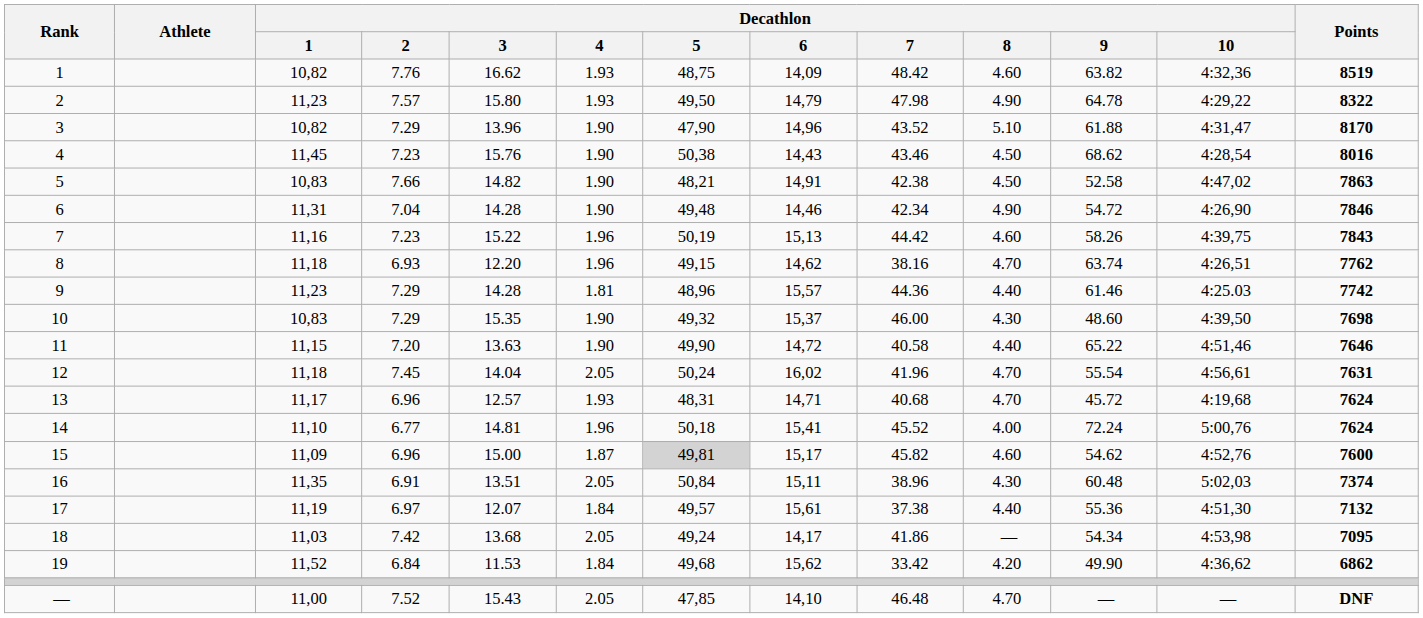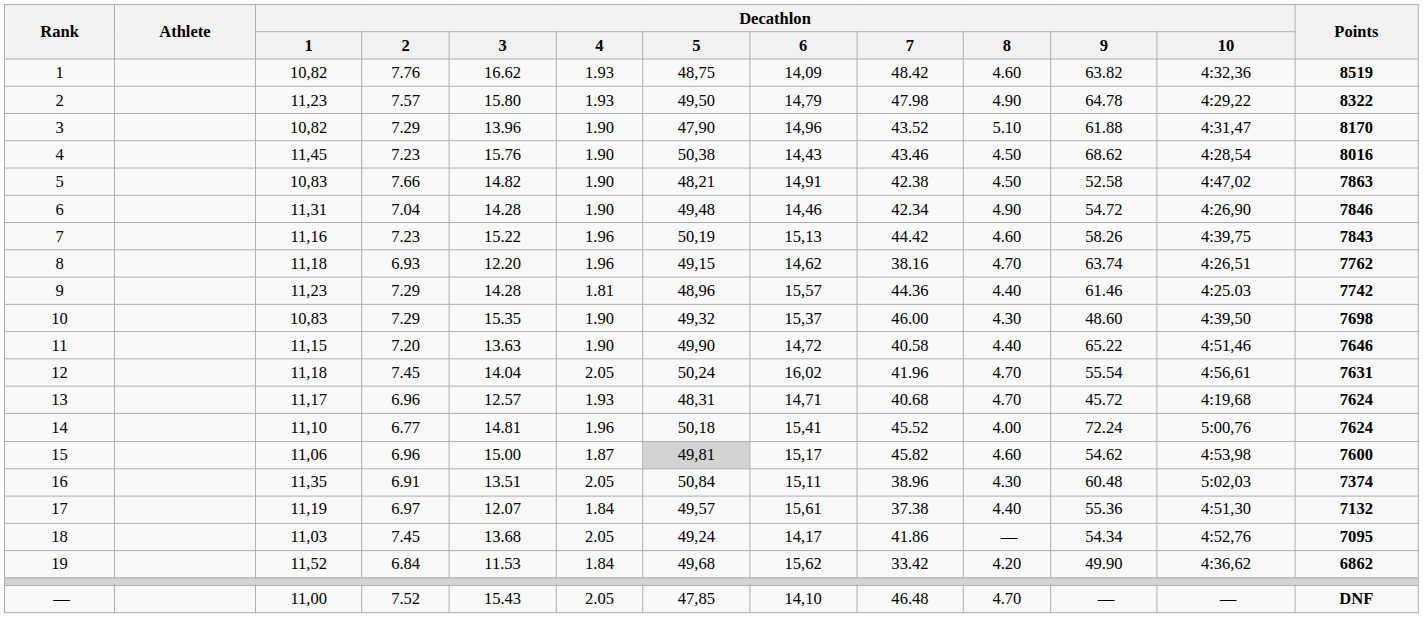 <table class="wikitable" style=" text-align:center; font-size:110%;" width="95%">
 <tr>
 <th rowspan="2">Rank</th>
 <th rowspan="2">Athlete</th>
 <th colspan="10">Decathlon</th>
 <th rowspan="2">Points</th>
 </tr>
 <tr>
 <th>1</th>
 <th>2</th>
 <th>3</th>
 <th>4</th>
 <th>5</th>
 <th>6</th>
 <th>7</th>
 <th>8</th>
 <th>9</th>
 <th>10</th>
 </tr>
 <tr>
 <td>1</td>
 <td align=left></td>
 <td>10,82</td>
 <td>7.76</td>
 <td>16.62</td>
 <td>1.93</td>
 <td>48,75</td>
 <td>14,09</td>
 <td>48.42</td>
 <td>4.60</td>
 <td>63.82</td>
 <td>4:32,36</td>
 <td><strong>8519</strong></td>
 </tr>
 <tr>
 <td>2</td>
 <td align=left></td>
 <td>11,23</td>
 <td>7.57</td>
 <td>15.80</td>
 <td>1.93</td>
 <td>49,50</td>
 <td>14,79</td>
 <td>47.98</td>
 <td>4.90</td>
 <td>64.78</td>
 <td>4:29,22</td>
 <td><strong>8322</strong></td>
 </tr>
 <tr>
 <td>3</td>
 <td align=left></td>
 <td>10,82</td>
 <td>7.29</td>
 <td>13.96</td>
 <td>1.90</td>
 <td>47,90</td>
 <td>14,96</td>
 <td>43.52</td>
 <td>5.10</td>
 <td>61.88</td>
 <td>4:31,47</td>
 <td><strong>8170</strong></td>
 </tr>
 <tr>
 <td>4</td>
 <td align=left></td>
 <td>11,45</td>
 <td>7.23</td>
 <td>15.76</td>
 <td>1.90</td>
 <td>50,38</td>
 <td>14,43</td>
 <td>43.46</td>
 <td>4.50</td>
 <td>68.62</td>
 <td>4:28,54</td>
 <td><strong>8016</strong></td>
 </tr>
 <tr>
 <td>5</td>
 <td align=left></td>
 <td>10,83</td>
 <td>7.66</td>
 <td>14.82</td>
 <td>1.90</td>
 <td>48,21</td>
 <td>14,91</td>
 <td>42.38</td>
 <td>4.50</td>
 <td>52.58</td>
 <td>4:47,02</td>
 <td><strong>7863</strong></td>
 </tr>
 <tr>
 <td>6</td>
 <td align=left></td>
 <td>11,31</td>
 <td>7.04</td>
 <td>14.28</td>
 <td>1.90</td>
 <td>49,48</td>
 <td>14,46</td>
 <td>42.34</td>
 <td>4.90</td>
 <td>54.72</td>
 <td>4:26,90</td>
 <td><strong>7846</strong></td>
 </tr>
 <tr>
 <td>7</td>
 <td align=left></td>
 <td>11,16</td>
 <td>7.23</td>
 <td>15.22</td>
 <td>1.96</td>
 <td>50,19</td>
 <td>15,13</td>
 <td>44.42</td>
 <td>4.60</td>
 <td>58.26</td>
 <td>4:39,75</td>
 <td><strong>7843</strong></td>
 </tr>
 <tr>
 <td>8</td>
 <td align=left></td>
 <td>11,18</td>
 <td>6.93</td>
 <td>12.20</td>
 <td>1.96</td>
 <td>49,15</td>
 <td>14,62</td>
 <td>38.16</td>
 <td>4.70</td>
 <td>63.74</td>
 <td>4:26,51</td>
 <td><strong>7762</strong></td>
 </tr>
 <tr>
 <td>9</td>
 <td align=left></td>
 <td>11,23</td>
 <td>7.29</td>
 <td>14.28</td>
 <td>1.81</td>
 <td>48,96</td>
 <td>15,57</td>
 <td>44.36</td>
 <td>4.40</td>
 <td>61.46</td>
 <td>4:25.03</td>
 <td><strong>7742</strong></td>
 </tr>
 <tr>
 <td>10</td>
 <td align=left></td>
 <td>10,83</td>
 <td>7.29</td>
 <td>15.35</td>
 <td>1.90</td>
 <td>49,32</td>
 <td>15,37</td>
 <td>46.00</td>
 <td>4.30</td>
 <td>48.60</td>
 <td>4:39,50</td>
 <td><strong>7698</strong></td>
 </tr>
 <tr>
 <td>11</td>
 <td align=left></td>
 <td>11,15</td>
 <td>7.20</td>
 <td>13.63</td>
 <td>1.90</td>
 <td>49,90</td>
 <td>14,72</td>
 <td>40.58</td>
 <td>4.40</td>
 <td>65.22</td>
 <td>4:51,46</td>
 <td><strong>7646</strong></td>
 </tr>
 <tr>
 <td>12</td>
 <td align=left></td>
 <td>11,18</td>
 <td>7.45</td>
 <td>14.04</td>
 <td>2.05</td>
 <td>50,24</td>
 <td>16,02</td>
 <td>41.96</td>
 <td>4.70</td>
 <td>55.54</td>
 <td>4:56,61</td>
 <td><strong>7631</strong></td>
 </tr>
 <tr>
 <td>13</td>
 <td align=left></td>
 <td>11,17</td>
 <td>6.96</td>
 <td>12.57</td>
 <td>1.93</td>
 <td>48,31</td>
 <td>14,71</td>
 <td>40.68</td>
 <td>4.70</td>
 <td>45.72</td>
 <td>4:19,68</td>
 <td><strong>7624</strong></td>
 </tr>
 <tr>
 <td>14</td>
 <td align=left></td>
 <td>11,10</td>
 <td>6.77</td>
 <td>14.81</td>
 <td>1.96</td>
 <td>50,18</td>
 <td>15,41</td>
 <td>45.52</td>
 <td>4.00</td>
 <td>72.24</td>
 <td>5:00,76</td>
 <td><strong>7624</strong></td>
 </tr>
 <tr>
 <td>15</td>
 <td align=left></td>
-<td>11,09</td>
+<td>11,06</td>
 <td>6.96</td>
 <td>15.00</td>
 <td>1.87</td>
 <td style="background: lightgrey;">49,81</td>
 <td>15,17</td>
 <td>45.82</td>
 <td>4.60</td>
 <td>54.62</td>
-<td>4:52,76</td>
+<td>4:53,98</td>
 <td><strong>7600</strong></td>
 </tr>
 <tr>
 <td>16</td>
 <td align=left></td>
 <td>11,35</td>
 <td>6.91</td>
 <td>13.51</td>
 <td>2.05</td>
 <td>50,84</td>
 <td>15,11</td>
 <td>38.96</td>
 <td>4.30</td>
 <td>60.48</td>
 <td>5:02,03</td>
 <td><strong>7374</strong></td>
 </tr>
 <tr>
 <td>17</td>
 <td align=left></td>
 <td>11,19</td>
 <td>6.97</td>
 <td>12.07</td>
 <td>1.84</td>
 <td>49,57</td>
 <td>15,61</td>
 <td>37.38</td>
 <td>4.40</td>
 <td>55.36</td>
 <td>4:51,30</td>
 <td><strong>7132</strong></td>
 </tr>
 <tr>
 <td>18</td>
 <td align=left></td>
 <td>11,03</td>
-<td>7.42</td>
+<td>7.45</td>
 <td>13.68</td>
 <td>2.05</td>
 <td>49,24</td>
 <td>14,17</td>
 <td>41.86</td>
 <td> —</td>
 <td>54.34</td>
-<td>4:53,98</td>
+<td>4:52,76</td>
 <td><strong>7095</strong></td>
 </tr>
 <tr>
 <td>19</td>
 <td align=left></td>
 <td>11,52</td>
 <td>6.84</td>
 <td>11.53</td>
 <td>1.84</td>
 <td>49,68</td>
 <td>15,62</td>
 <td>33.42</td>
 <td>4.20</td>
 <td>49.90</td>
 <td>4:36,62</td>
 <td><strong>6862</strong></td>
 </tr>
 <tr>
 <td colspan=13 bgcolor=lightgray></td>
 </tr>
 <tr>
 <td> —</td>
 <td align=left></td>
 <td>11,00</td>
 <td>7.52</td>
 <td>15.43</td>
 <td>2.05</td>
 <td>47,85</td>
 <td>14,10</td>
 <td>46.48</td>
 <td>4.70</td>
 <td> —</td>
 <td> —</td>
 <td><strong>DNF</strong></td>
 </tr>
 </table>
